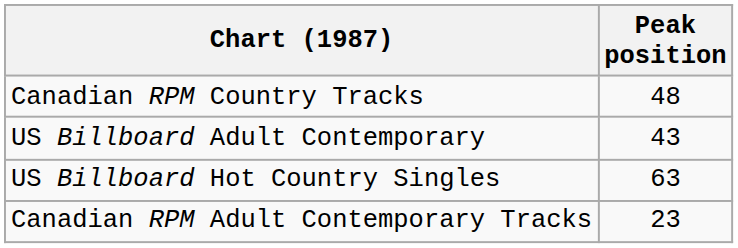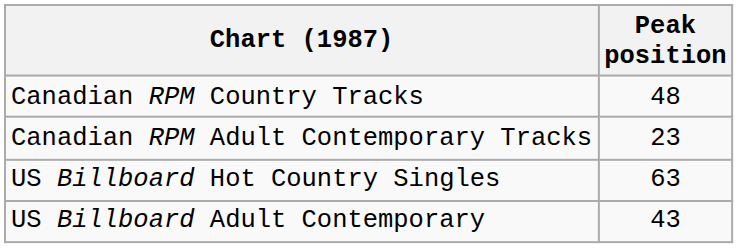 <table class="wikitable sortable">
 <tr>
 <th>Chart (1987)</th>
 <th>Peak<br>position</th>
 </tr>
 <tr>
 <td align="left">Canadian <em>RPM</em> Country Tracks</td>
 <td style="text-align:center;">48</td>
 </tr>
 <tr>
-<td align="left">US <em>Billboard</em> Adult Contemporary</td>
-<td style="text-align:center;">43</td>
+<td align="left">Canadian <em>RPM</em> Adult Contemporary Tracks</td>
+<td style="text-align:center;">23</td>
 </tr>
 <tr>
 <td align="left">US <em>Billboard</em> Hot Country Singles</td>
 <td style="text-align:center;">63</td>
 </tr>
 <tr>
-<td align="left">Canadian <em>RPM</em> Adult Contemporary Tracks</td>
-<td style="text-align:center;">23</td>
+<td align="left">US <em>Billboard</em> Adult Contemporary</td>
+<td style="text-align:center;">43</td>
 </tr>
 </table>
